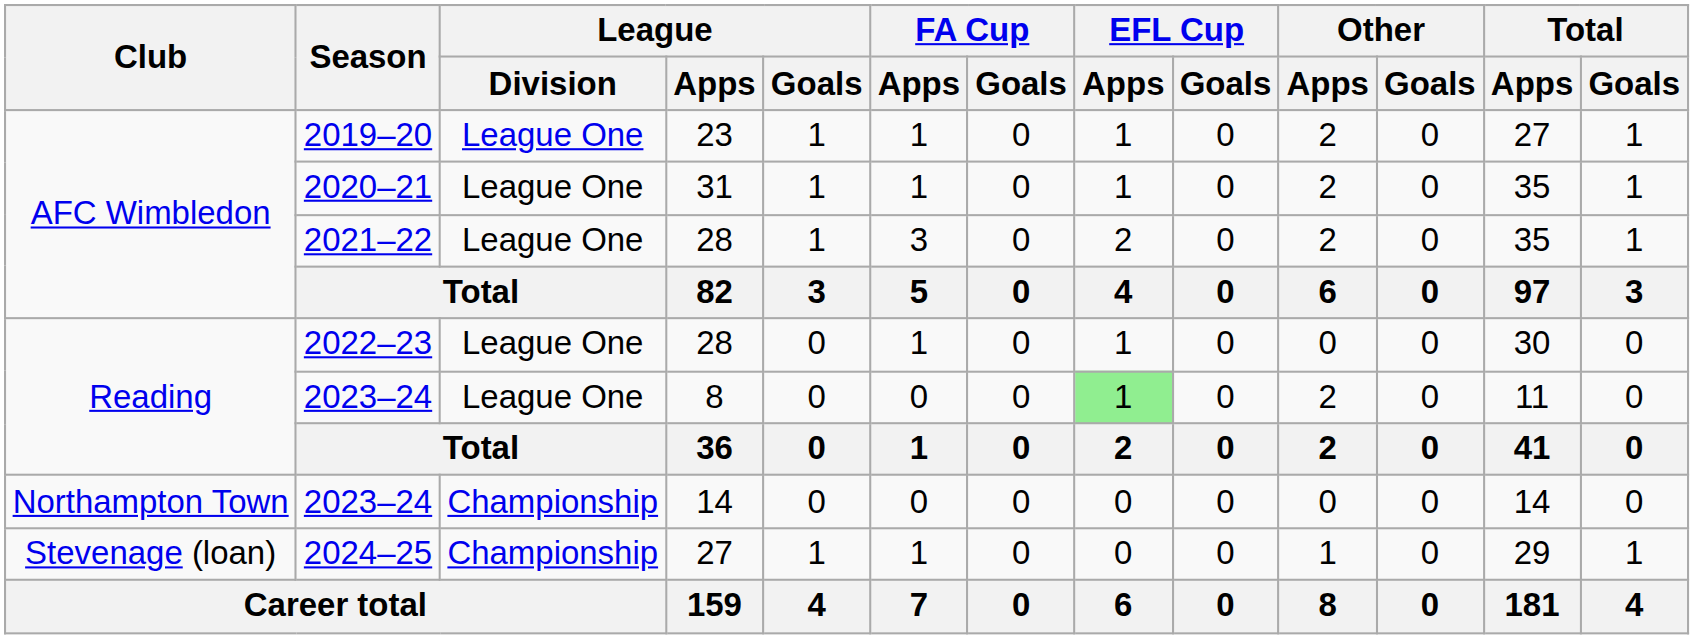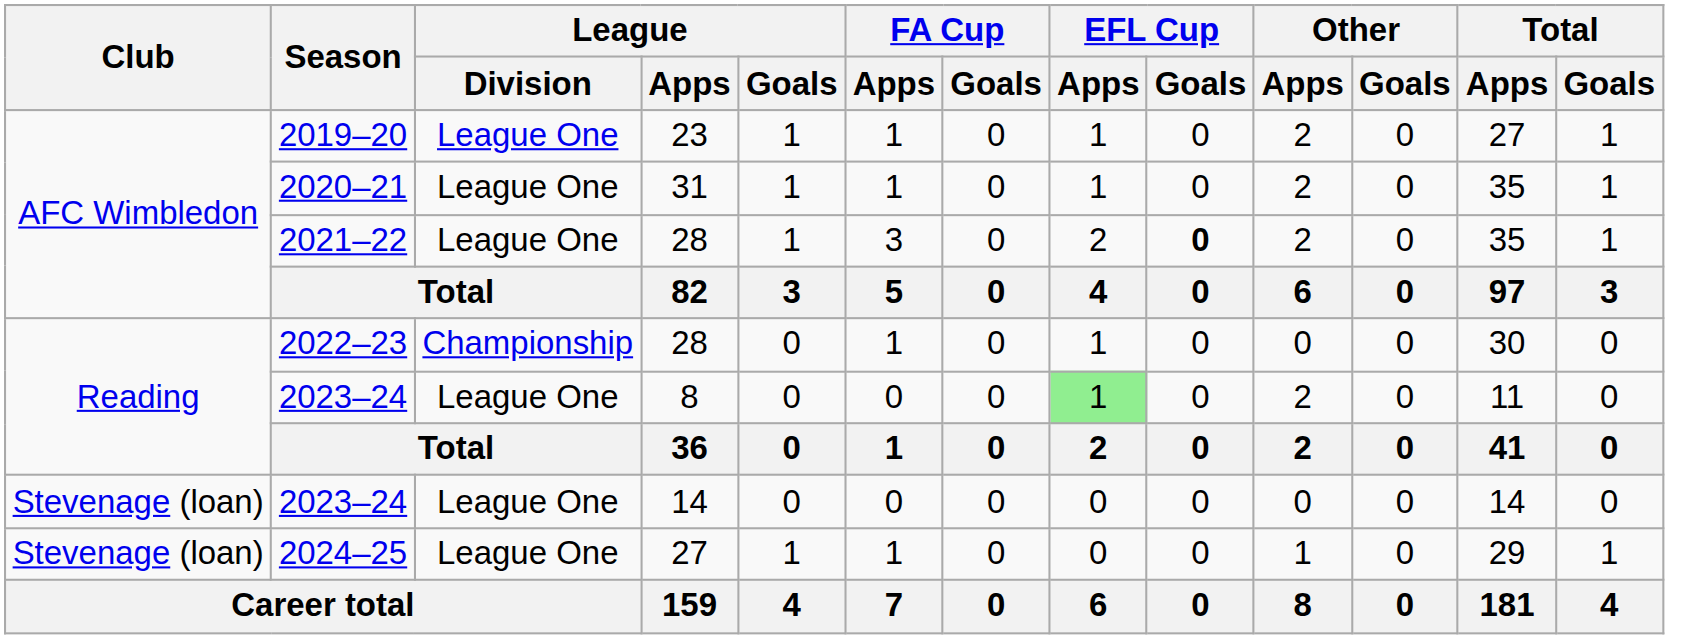 <table class="wikitable" style="text-align: center">
 <tr>
 <th rowspan="2">Club</th>
 <th rowspan="2">Season</th>
 <th colspan="3">League</th>
 <th colspan="2"><a href='#'>FA Cup</a></th>
 <th colspan="2"><a href='#'>EFL Cup</a></th>
 <th colspan="2">Other</th>
 <th colspan="2">Total</th>
 </tr>
 <tr>
 <th>Division</th>
 <th>Apps</th>
 <th>Goals</th>
 <th>Apps</th>
 <th>Goals</th>
 <th>Apps</th>
 <th>Goals</th>
 <th>Apps</th>
 <th>Goals</th>
 <th>Apps</th>
 <th>Goals</th>
 </tr>
 <tr>
 <td rowspan=4><a href='#'>AFC Wimbledon</a></td>
 <td><a href='#'>2019–20</a></td>
 <td><a href='#'>League One</a></td>
 <td>23</td>
 <td>1</td>
 <td>1</td>
 <td>0</td>
 <td>1</td>
 <td>0</td>
 <td>2</td>
 <td>0</td>
 <td>27</td>
 <td>1</td>
 </tr>
 <tr>
 <td><a href='#'>2020–21</a></td>
 <td>League One</td>
 <td>31</td>
 <td>1</td>
 <td>1</td>
 <td>0</td>
 <td>1</td>
 <td>0</td>
 <td>2</td>
 <td>0</td>
 <td>35</td>
 <td>1</td>
 </tr>
 <tr>
 <td><a href='#'>2021–22</a></td>
 <td>League One</td>
 <td>28</td>
 <td>1</td>
 <td>3</td>
 <td>0</td>
 <td>2</td>
-<td>0</td>
+<td><strong>0</strong></td>
 <td>2</td>
 <td>0</td>
 <td>35</td>
 <td>1</td>
 </tr>
 <tr>
 <th colspan="2">Total</th>
 <th>82</th>
 <th>3</th>
 <th>5</th>
 <th>0</th>
 <th>4</th>
 <th>0</th>
 <th>6</th>
 <th>0</th>
 <th>97</th>
 <th>3</th>
 </tr>
 <tr>
 <td rowspan=3><a href='#'>Reading</a></td>
 <td><a href='#'>2022–23</a></td>
-<td>League One</td>
+<td><a href='#'>Championship</a></td>
 <td>28</td>
 <td>0</td>
 <td>1</td>
 <td>0</td>
 <td>1</td>
 <td>0</td>
 <td>0</td>
 <td>0</td>
 <td>30</td>
 <td>0</td>
 </tr>
 <tr>
 <td><a href='#'>2023–24</a></td>
 <td>League One</td>
 <td>8</td>
 <td>0</td>
 <td>0</td>
 <td>0</td>
 <td style="background: lightgreen;">1</td>
 <td>0</td>
 <td>2</td>
 <td>0</td>
 <td>11</td>
 <td>0</td>
 </tr>
 <tr>
 <th colspan="2">Total</th>
 <th>36</th>
 <th>0</th>
 <th>1</th>
 <th>0</th>
 <th>2</th>
 <th>0</th>
 <th>2</th>
 <th>0</th>
 <th>41</th>
 <th>0</th>
 </tr>
 <tr>
-<td><a href='#'>Northampton Town</a></td>
+<td><a href='#'>Stevenage</a> (loan)</td>
 <td><a href='#'>2023–24</a></td>
-<td><a href='#'>Championship</a></td>
+<td>League One</td>
 <td>14</td>
 <td>0</td>
 <td>0</td>
 <td>0</td>
 <td>0</td>
 <td>0</td>
 <td>0</td>
 <td>0</td>
 <td>14</td>
 <td>0</td>
 </tr>
 <tr>
 <td><a href='#'>Stevenage</a> (loan)</td>
 <td><a href='#'>2024–25</a></td>
-<td><a href='#'>Championship</a></td>
+<td>League One</td>
 <td>27</td>
 <td>1</td>
 <td>1</td>
 <td>0</td>
 <td>0</td>
 <td>0</td>
 <td>1</td>
 <td>0</td>
 <td>29</td>
 <td>1</td>
 </tr>
 <tr>
 <th colspan="3">Career total</th>
 <th>159</th>
 <th>4</th>
 <th>7</th>
 <th>0</th>
 <th>6</th>
 <th>0</th>
 <th>8</th>
 <th>0</th>
 <th>181</th>
 <th>4</th>
 </tr>
 </table>
